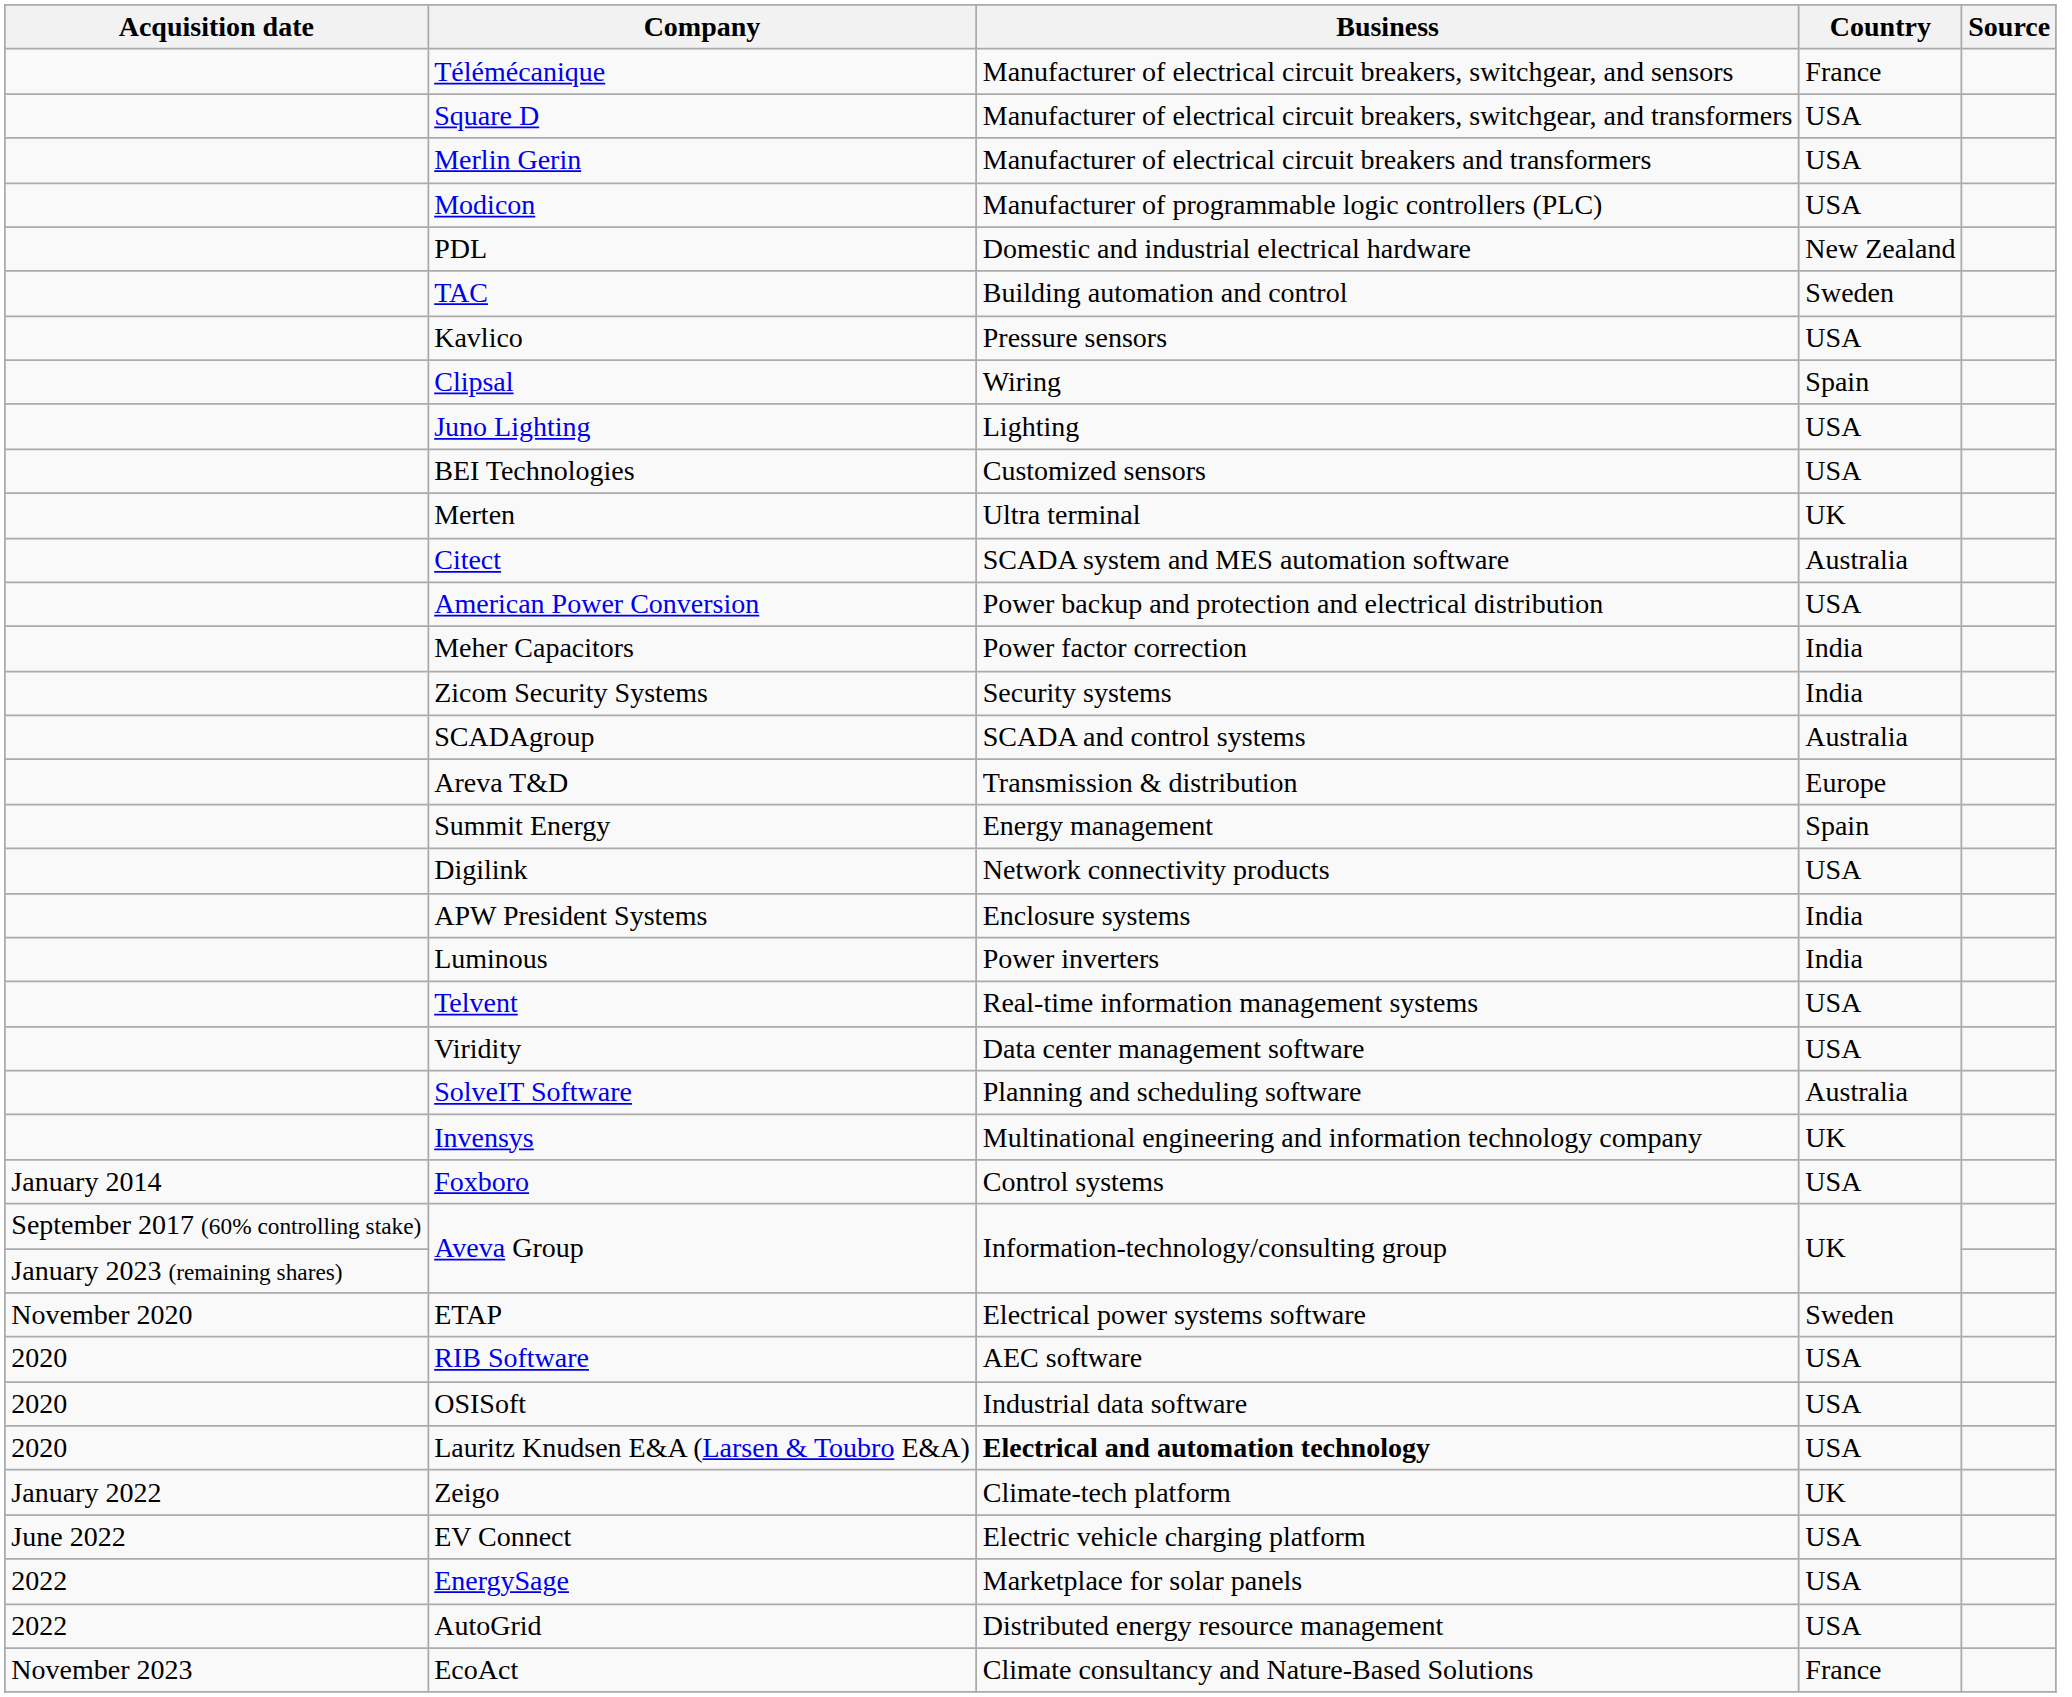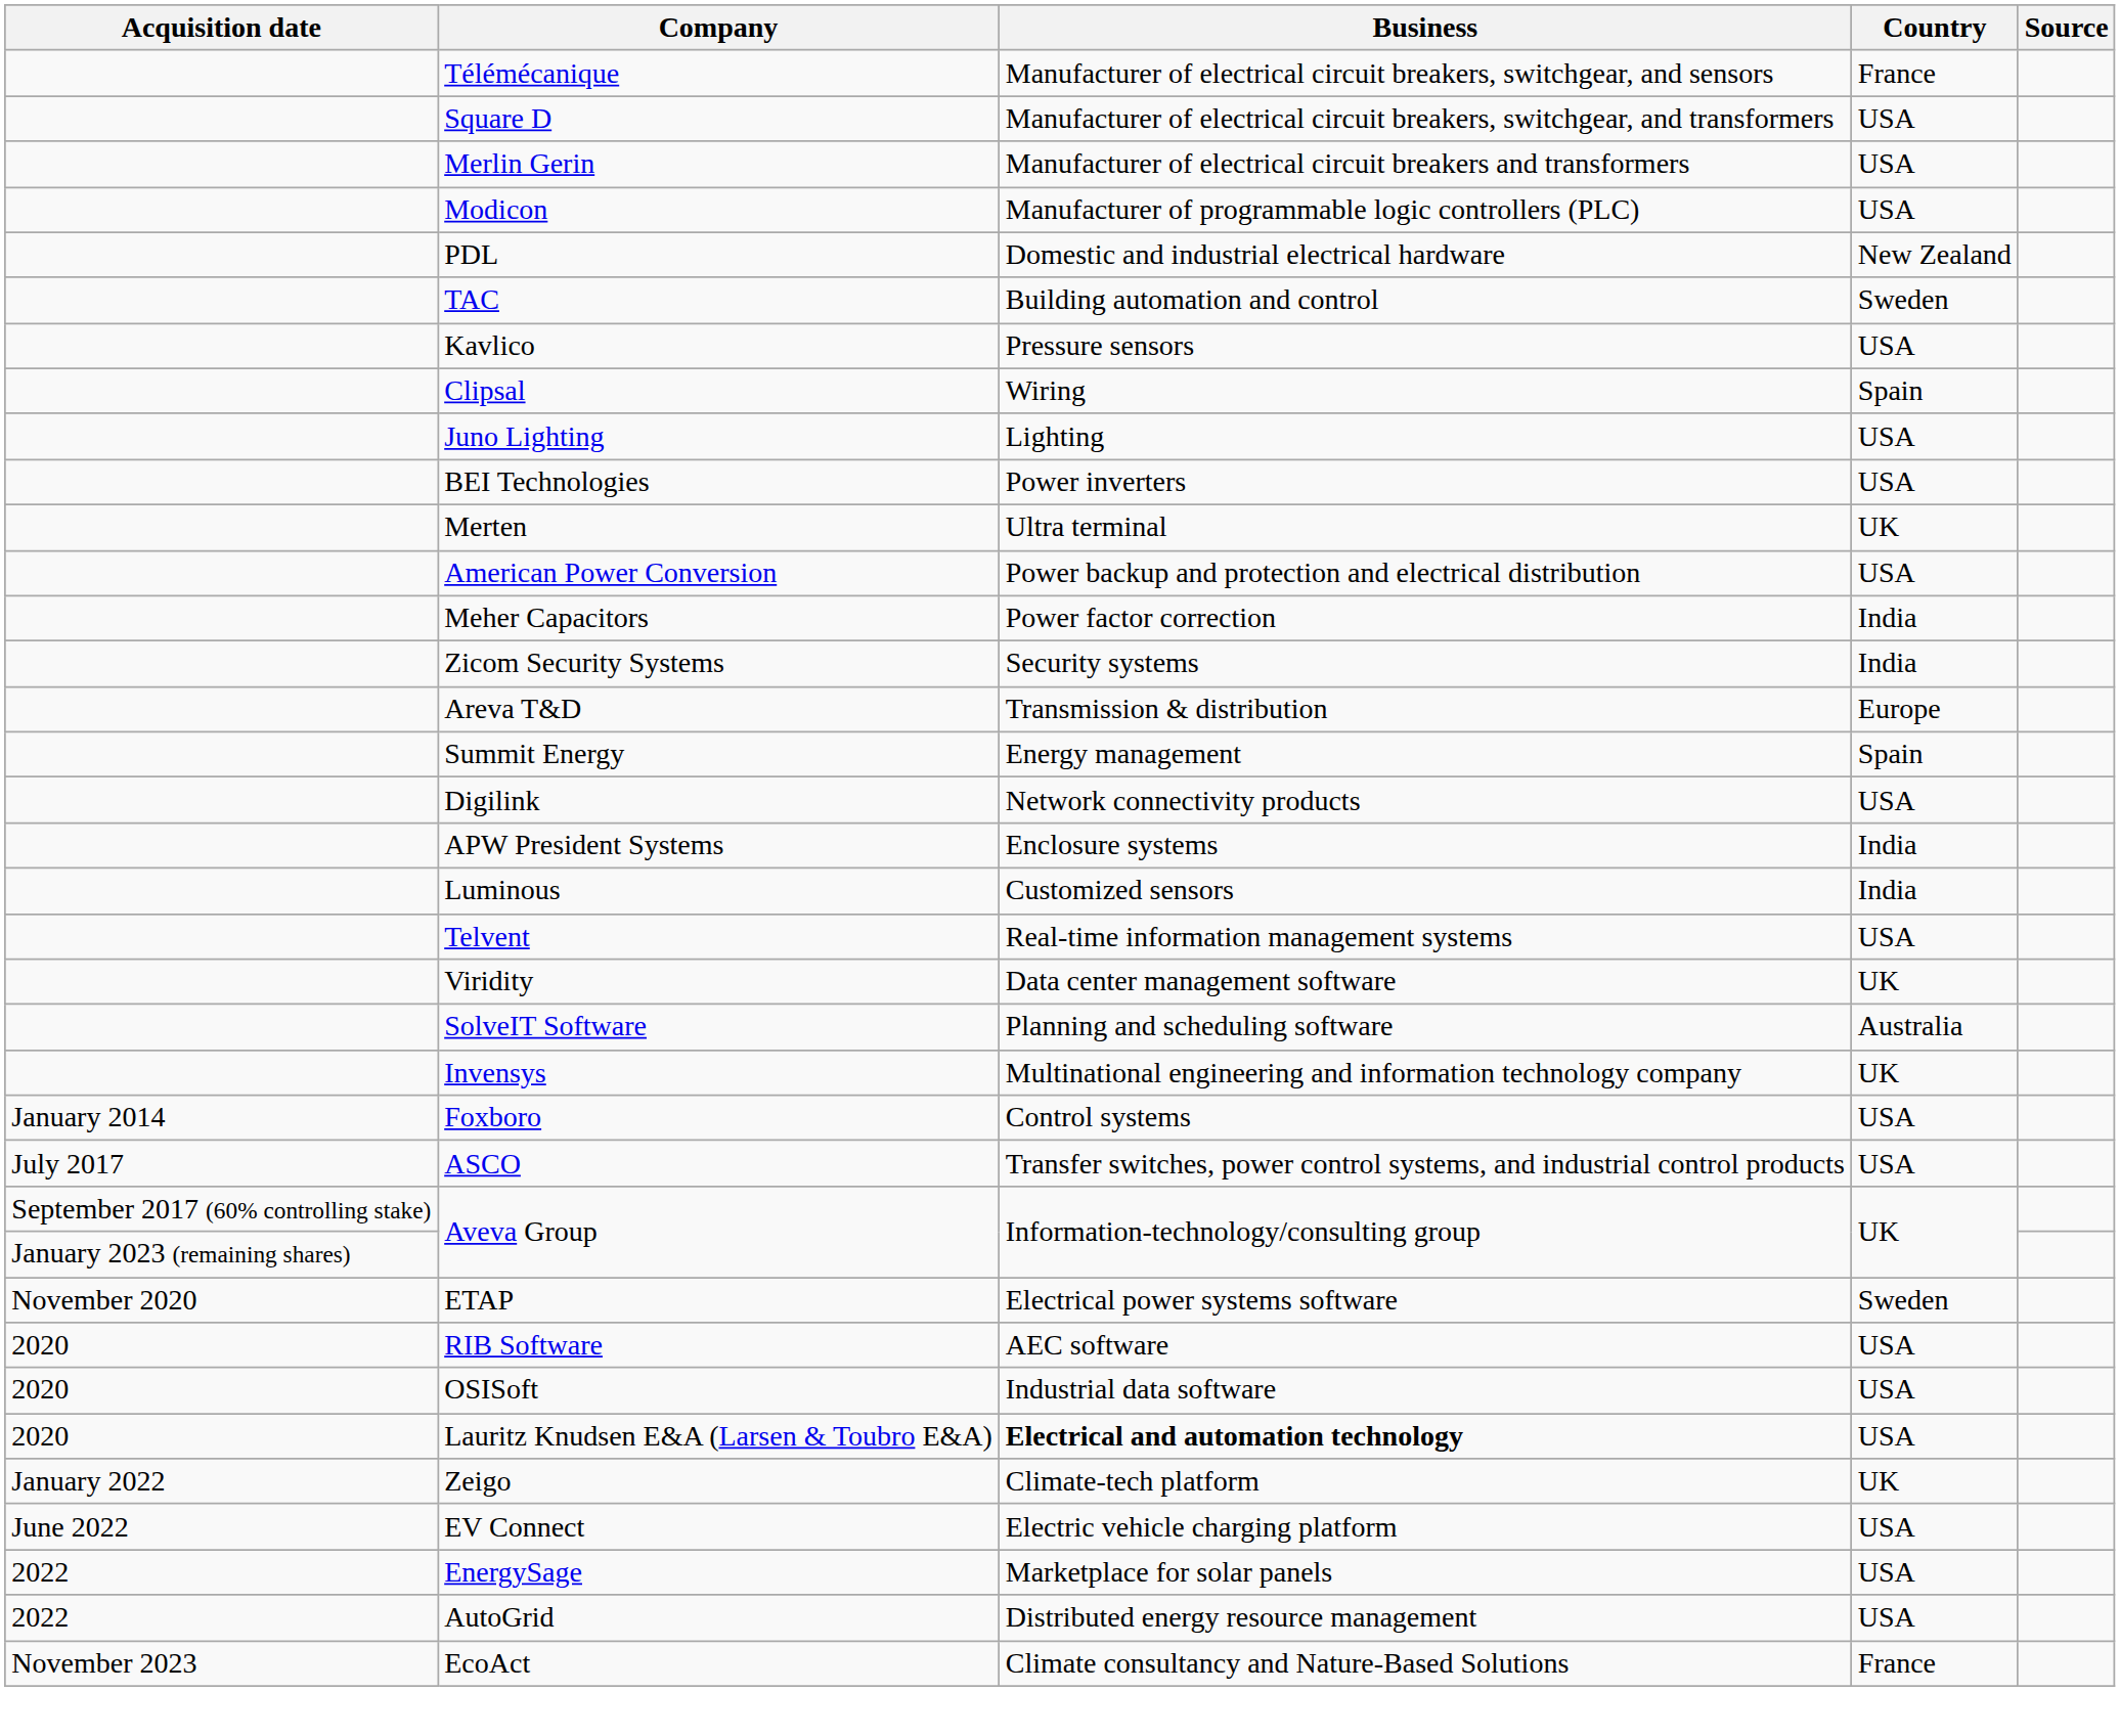 <table class="wikitable sortable">
 <tr>
 <th>Acquisition date</th>
 <th>Company</th>
 <th>Business</th>
 <th>Country</th>
 <th>Source</th>
 </tr>
 <tr>
 <td></td>
 <td><a href='#'>Télémécanique</a></td>
 <td>Manufacturer of electrical circuit breakers, switchgear, and sensors</td>
 <td>France</td>
 <td></td>
 </tr>
 <tr>
 <td></td>
 <td><a href='#'>Square D</a></td>
 <td>Manufacturer of electrical circuit breakers, switchgear, and transformers</td>
 <td>USA</td>
 <td></td>
 </tr>
 <tr>
 <td></td>
 <td><a href='#'>Merlin Gerin</a></td>
 <td>Manufacturer of electrical circuit breakers and transformers</td>
 <td>USA</td>
 <td></td>
 </tr>
 <tr>
 <td></td>
 <td><a href='#'>Modicon</a></td>
 <td>Manufacturer of programmable logic controllers (PLC)</td>
 <td>USA</td>
 <td></td>
 </tr>
 <tr>
 <td></td>
 <td>PDL</td>
 <td>Domestic and industrial electrical hardware</td>
 <td>New Zealand</td>
 <td></td>
 </tr>
 <tr>
 <td></td>
 <td><a href='#'>TAC</a></td>
 <td>Building automation and control</td>
 <td>Sweden</td>
 <td></td>
 </tr>
 <tr>
 <td></td>
 <td>Kavlico</td>
 <td>Pressure sensors</td>
 <td>USA</td>
 <td></td>
 </tr>
 <tr>
 <td></td>
 <td><a href='#'>Clipsal</a></td>
 <td>Wiring</td>
 <td>Spain</td>
 <td></td>
 </tr>
 <tr>
 <td></td>
 <td><a href='#'>Juno Lighting</a></td>
 <td>Lighting</td>
 <td>USA</td>
 <td></td>
 </tr>
 <tr>
 <td></td>
 <td>BEI Technologies</td>
-<td>Customized sensors</td>
+<td>Power inverters</td>
 <td>USA</td>
 <td></td>
 </tr>
 <tr>
 <td></td>
 <td>Merten</td>
 <td>Ultra terminal</td>
 <td>UK</td>
-<td></td>
-</tr>
-<tr>
-<td></td>
-<td><a href='#'>Citect</a></td>
-<td>SCADA system and MES automation software</td>
-<td>Australia</td>
 <td></td>
 </tr>
 <tr>
 <td></td>
 <td><a href='#'>American Power Conversion</a></td>
 <td>Power backup and protection and electrical distribution</td>
 <td>USA</td>
 <td></td>
 </tr>
 <tr>
 <td></td>
 <td>Meher Capacitors</td>
 <td>Power factor correction</td>
 <td>India</td>
 <td></td>
 </tr>
 <tr>
 <td></td>
 <td>Zicom Security Systems</td>
 <td>Security systems</td>
 <td>India</td>
-<td></td>
-</tr>
-<tr>
-<td></td>
-<td>SCADAgroup</td>
-<td>SCADA and control systems</td>
-<td>Australia</td>
 <td></td>
 </tr>
 <tr>
 <td></td>
 <td>Areva T&D</td>
 <td>Transmission & distribution</td>
 <td>Europe</td>
 <td></td>
 </tr>
 <tr>
 <td></td>
 <td>Summit Energy</td>
 <td>Energy management</td>
 <td>Spain</td>
 <td></td>
 </tr>
 <tr>
 <td></td>
 <td>Digilink</td>
 <td>Network connectivity products</td>
 <td>USA</td>
 <td></td>
 </tr>
 <tr>
 <td></td>
 <td>APW President Systems</td>
 <td>Enclosure systems</td>
 <td>India</td>
 <td></td>
 </tr>
 <tr>
 <td></td>
 <td>Luminous</td>
-<td>Power inverters</td>
+<td>Customized sensors</td>
 <td>India</td>
 <td></td>
 </tr>
 <tr>
 <td></td>
 <td><a href='#'>Telvent</a></td>
 <td>Real-time information management systems</td>
 <td>USA</td>
 <td></td>
 </tr>
 <tr>
 <td></td>
 <td>Viridity</td>
 <td>Data center management software</td>
-<td>USA</td>
+<td>UK</td>
 <td></td>
 </tr>
 <tr>
 <td></td>
 <td><a href='#'>SolveIT Software</a></td>
 <td>Planning and scheduling software</td>
 <td>Australia</td>
 <td></td>
 </tr>
 <tr>
 <td></td>
 <td><a href='#'>Invensys</a></td>
 <td>Multinational engineering and information technology company</td>
 <td>UK</td>
 <td></td>
 </tr>
 <tr>
 <td>January 2014</td>
 <td><a href='#'>Foxboro</a></td>
 <td>Control systems</td>
+<td>USA</td>
+<td></td>
+</tr>
+<tr>
+<td>July 2017</td>
+<td><a href='#'>ASCO</a></td>
+<td>Transfer switches, power control systems, and industrial control products</td>
 <td>USA</td>
 <td></td>
 </tr>
 <tr>
 <td>September 2017 <small>(60% controlling stake)</small></td>
 <td rowspan=2><a href='#'>Aveva</a> Group</td>
 <td rowspan=2>Information-technology/consulting group</td>
 <td rowspan=2>UK</td>
 <td></td>
 </tr>
 <tr>
 <td>January 2023 <small>(remaining shares)</small></td>
 <td></td>
 </tr>
 <tr>
 <td>November 2020</td>
 <td>ETAP</td>
 <td>Electrical power systems software</td>
 <td>Sweden</td>
 <td></td>
 </tr>
 <tr>
 <td>2020</td>
 <td><a href='#'>RIB Software</a></td>
 <td>AEC software</td>
 <td>USA</td>
 <td></td>
 </tr>
 <tr>
 <td>2020</td>
 <td>OSISoft</td>
 <td>Industrial data software</td>
 <td>USA</td>
 <td></td>
 </tr>
 <tr>
 <td>2020</td>
 <td>Lauritz Knudsen E&A (<a href='#'>Larsen & Toubro</a> E&A)</td>
 <td><strong>Electrical and automation technology</strong></td>
 <td>USA</td>
 <td></td>
 </tr>
 <tr>
 <td>January 2022</td>
 <td>Zeigo</td>
 <td>Climate-tech platform</td>
 <td>UK</td>
 <td></td>
 </tr>
 <tr>
 <td>June 2022</td>
 <td>EV Connect</td>
 <td>Electric vehicle charging platform</td>
 <td>USA</td>
 <td></td>
 </tr>
 <tr>
 <td>2022</td>
 <td><a href='#'>EnergySage</a></td>
 <td>Marketplace for solar panels</td>
 <td>USA</td>
 <td></td>
 </tr>
 <tr>
 <td>2022</td>
 <td>AutoGrid</td>
 <td>Distributed energy resource management</td>
 <td>USA</td>
 <td></td>
 </tr>
 <tr>
 <td>November 2023</td>
 <td>EcoAct</td>
 <td>Climate consultancy and Nature-Based Solutions</td>
 <td>France</td>
 <td></td>
 </tr>
 </table>
